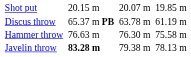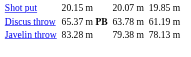 <table>
 <tr>
 </tr>
 <tr>
 <td><a href='#'>Shot put</a></td>
 <td></td>
 <td>20.15 m</td>
 <td></td>
 <td>20.07 m</td>
 <td></td>
 <td>19.85 m</td>
 </tr>
 <tr>
 <td><a href='#'>Discus throw</a></td>
 <td></td>
 <td>65.37 m <strong>PB</strong></td>
 <td></td>
 <td>63.78 m</td>
 <td></td>
 <td>61.19 m</td>
 </tr>
 <tr>
-<td><a href='#'>Hammer throw</a></td>
-<td></td>
-<td>76.63 m</td>
-<td></td>
-<td>76.30 m</td>
-<td></td>
-<td>75.58 m</td>
-</tr>
-<tr>
 <td><a href='#'>Javelin throw</a></td>
 <td></td>
-<td><strong>83.28 m</strong></td>
+<td>83.28 m</td>
 <td></td>
 <td>79.38 m</td>
 <td></td>
 <td>78.13 m</td>
 </tr>
 <tr>
 <th colspan=7></th>
 </tr>
 </table>
